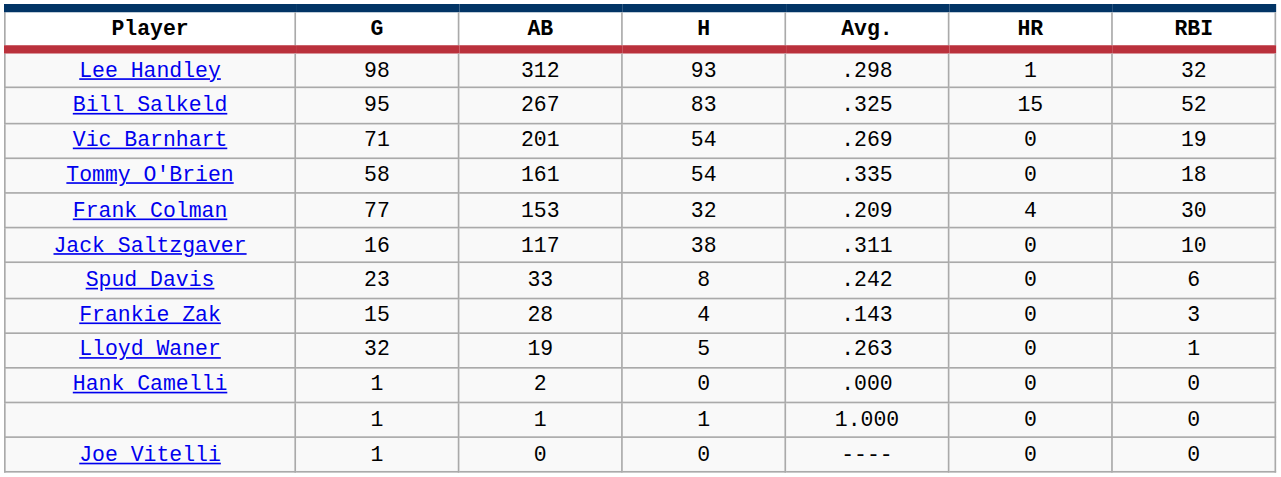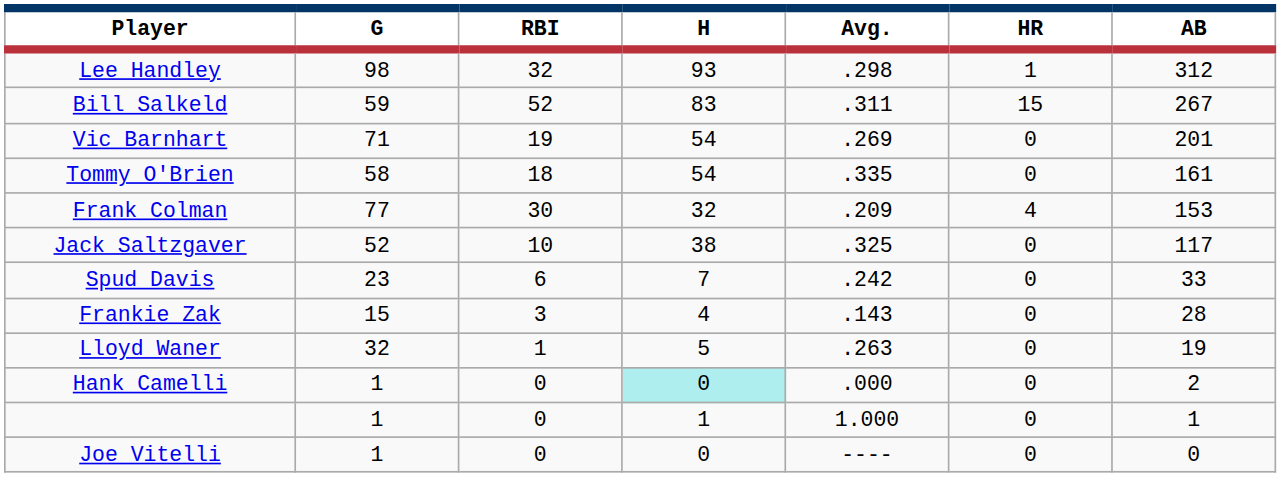 <table class="wikitable sortable">
 <tr>
 <th style="background:#FFFFFF; border-top:#023465 5px solid; border-bottom:#ba313c 5px solid;" width="16%">Player</th>
 <th style="background:#FFFFFF; border-top:#023465 5px solid; border-bottom:#ba313c 5px solid;" width="9%">G</th>
-<th style="background:#FFFFFF; border-top:#023465 5px solid; border-bottom:#ba313c 5px solid;" width="9%">AB</th>
+<th style="background:#FFFFFF; border-top:#023465 5px solid; border-bottom:#ba313c 5px solid;" width="9%">RBI</th>
 <th style="background:#FFFFFF; border-top:#023465 5px solid; border-bottom:#ba313c 5px solid;" width="9%">H</th>
 <th style="background:#FFFFFF; border-top:#023465 5px solid; border-bottom:#ba313c 5px solid;" width="9%">Avg.</th>
 <th style="background:#FFFFFF; border-top:#023465 5px solid; border-bottom:#ba313c 5px solid;" width="9%">HR</th>
-<th style="background:#FFFFFF; border-top:#023465 5px solid; border-bottom:#ba313c 5px solid;" width="9%">RBI</th>
+<th style="background:#FFFFFF; border-top:#023465 5px solid; border-bottom:#ba313c 5px solid;" width="9%">AB</th>
 </tr>
 <tr align="center">
 <td><a href='#'>Lee Handley</a></td>
 <td>98</td>
-<td>312</td>
+<td>32</td>
 <td>93</td>
 <td>.298</td>
 <td>1</td>
-<td>32</td>
+<td>312</td>
 </tr>
 <tr align="center">
 <td><a href='#'>Bill Salkeld</a></td>
-<td>95</td>
+<td>59</td>
+<td>52</td>
+<td>83</td>
+<td>.311</td>
+<td>15</td>
 <td>267</td>
-<td>83</td>
-<td>.325</td>
-<td>15</td>
-<td>52</td>
 </tr>
 <tr align="center">
 <td><a href='#'>Vic Barnhart</a></td>
 <td>71</td>
-<td>201</td>
+<td>19</td>
 <td>54</td>
 <td>.269</td>
+<td>0</td>
+<td>201</td>
+</tr>
+<tr align="center">
+<td><a href='#'>Tommy O'Brien</a></td>
+<td>58</td>
+<td>18</td>
+<td>54</td>
+<td>.335</td>
+<td>0</td>
+<td>161</td>
+</tr>
+<tr align="center">
+<td><a href='#'>Frank Colman</a></td>
+<td>77</td>
+<td>30</td>
+<td>32</td>
+<td>.209</td>
+<td>4</td>
+<td>153</td>
+</tr>
+<tr align="center">
+<td><a href='#'>Jack Saltzgaver</a></td>
+<td>52</td>
+<td>10</td>
+<td>38</td>
+<td>.325</td>
+<td>0</td>
+<td>117</td>
+</tr>
+<tr align="center">
+<td><a href='#'>Spud Davis</a></td>
+<td>23</td>
+<td>6</td>
+<td>7</td>
+<td>.242</td>
+<td>0</td>
+<td>33</td>
+</tr>
+<tr align="center">
+<td><a href='#'>Frankie Zak</a></td>
+<td>15</td>
+<td>3</td>
+<td>4</td>
+<td>.143</td>
+<td>0</td>
+<td>28</td>
+</tr>
+<tr align="center">
+<td><a href='#'>Lloyd Waner</a></td>
+<td>32</td>
+<td>1</td>
+<td>5</td>
+<td>.263</td>
 <td>0</td>
 <td>19</td>
 </tr>
 <tr align="center">
-<td><a href='#'>Tommy O'Brien</a></td>
-<td>58</td>
-<td>161</td>
-<td>54</td>
-<td>.335</td>
-<td>0</td>
-<td>18</td>
-</tr>
-<tr align="center">
-<td><a href='#'>Frank Colman</a></td>
-<td>77</td>
-<td>153</td>
-<td>32</td>
-<td>.209</td>
-<td>4</td>
-<td>30</td>
-</tr>
-<tr align="center">
-<td><a href='#'>Jack Saltzgaver</a></td>
-<td>16</td>
-<td>117</td>
-<td>38</td>
-<td>.311</td>
-<td>0</td>
-<td>10</td>
-</tr>
-<tr align="center">
-<td><a href='#'>Spud Davis</a></td>
-<td>23</td>
-<td>33</td>
-<td>8</td>
-<td>.242</td>
-<td>0</td>
-<td>6</td>
-</tr>
-<tr align="center">
-<td><a href='#'>Frankie Zak</a></td>
-<td>15</td>
-<td>28</td>
-<td>4</td>
-<td>.143</td>
-<td>0</td>
-<td>3</td>
-</tr>
-<tr align="center">
-<td><a href='#'>Lloyd Waner</a></td>
-<td>32</td>
-<td>19</td>
-<td>5</td>
-<td>.263</td>
-<td>0</td>
-<td>1</td>
-</tr>
-<tr align="center">
 <td><a href='#'>Hank Camelli</a></td>
 <td>1</td>
-<td>2</td>
 <td>0</td>
+<td style="background: paleturquoise;">0</td>
 <td>.000</td>
 <td>0</td>
-<td>0</td>
+<td>2</td>
 </tr>
 <tr align="center">
 <td></td>
 <td>1</td>
-<td>1</td>
+<td>0</td>
 <td>1</td>
 <td>1.000</td>
 <td>0</td>
-<td>0</td>
+<td>1</td>
 </tr>
 <tr align="center">
 <td><a href='#'>Joe Vitelli</a></td>
 <td>1</td>
 <td>0</td>
 <td>0</td>
 <td>----</td>
 <td>0</td>
 <td>0</td>
 </tr>
 </table>
